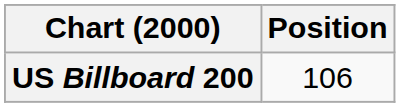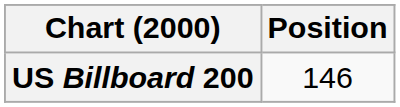 <table class="wikitable plainrowheaders" style="text-align:center">
 <tr>
 <th scope="col">Chart (2000)</th>
 <th scope="col">Position</th>
 </tr>
 <tr>
 <th scope="row">US <em>Billboard</em> 200</th>
-<td>106</td>
+<td>146</td>
 </tr>
 </table>
